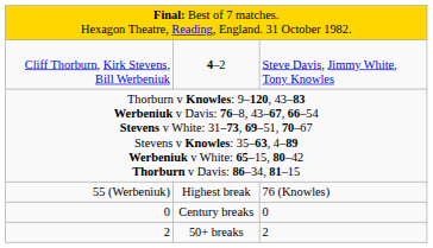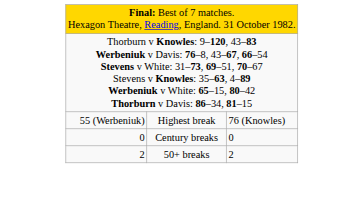 <table class="wikitable" style="font-size: 95%; margin: 1em auto 1em auto;">
 <tr>
 <td colspan="3" align="center" bgcolor="#ffd700"><strong>Final:</strong> Best of 7 matches. <br>Hexagon Theatre, <a href='#'>Reading</a>, England. 31 October 1982.</td>
-</tr>
-<tr>
-<td width="200" align="right"><strong></strong> <br> <a href='#'>Cliff Thorburn</a>, <a href='#'>Kirk Stevens</a>, <a href='#'>Bill Werbeniuk</a></td>
-<td width="100" align="center"><strong>4</strong>–2</td>
-<td width="200"><strong></strong> <br> <a href='#'>Steve Davis</a>, <a href='#'>Jimmy White</a>, <a href='#'>Tony Knowles</a></td>
 </tr>
 <tr>
 <td colspan="3" align="center" style="font-size: 100%">Thorburn v <strong>Knowles</strong>:  9–<strong>120</strong>, 43–<strong>83</strong>  <br> <strong>Werbeniuk</strong> v Davis: <strong>76</strong>–8, 43–<strong>67</strong>, <strong>66</strong>–54 <br> <strong>Stevens</strong> v White: 31–<strong>73</strong>, <strong>69</strong>–51, <strong>70</strong>–67 <br> Stevens v <strong>Knowles</strong>: 35–<strong>63</strong>, 4–<strong>89</strong> <br> <strong>Werbeniuk</strong> v White: <strong>65</strong>–15, <strong>80</strong>–42 <br> <strong>Thorburn</strong> v Davis: <strong>86</strong>–34, <strong>81</strong>–15</td>
 </tr>
 <tr>
 <td align="right">55 (Werbeniuk)</td>
 <td align="center">Highest break</td>
 <td align="left">76 (Knowles)</td>
 </tr>
 <tr>
 <td align="right">0</td>
 <td align="center">Century breaks</td>
 <td align="left">0</td>
 </tr>
 <tr>
 <td align="right">2</td>
 <td align="center">50+ breaks</td>
 <td align="left">2</td>
 </tr>
 </table>
